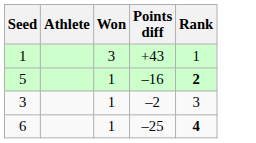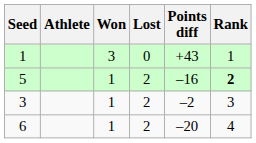 <table class="wikitable">
 <tr>
 <th>Seed</th>
 <th>Athlete</th>
 <th>Won</th>
+<th>Lost</th>
 <th>Points<br>diff</th>
 <th>Rank</th>
 </tr>
 <tr bgcolor="#ccffcc">
 <td align="center">1</td>
 <td><strong> </strong></td>
 <td align="center">3</td>
+<td align="center">0</td>
 <td align="center">+43</td>
 <td align="center">1</td>
 </tr>
 <tr bgcolor="#ccffcc">
 <td align="center">5</td>
 <td><strong></strong></td>
 <td align="center">1</td>
+<td align="center">2</td>
 <td align="center">–16</td>
 <td align="center"><strong>2</strong></td>
 </tr>
 <tr>
 <td align="center">3</td>
 <td></td>
 <td align="center">1</td>
+<td align="center">2</td>
 <td align="center">–2</td>
 <td align="center">3</td>
 </tr>
 <tr>
 <td align="center">6</td>
 <td></td>
 <td align="center">1</td>
-<td align="center">–25</td>
-<td align="center"><strong>4</strong></td>
+<td align="center">2</td>
+<td align="center">–20</td>
+<td align="center">4</td>
 </tr>
 </table>
